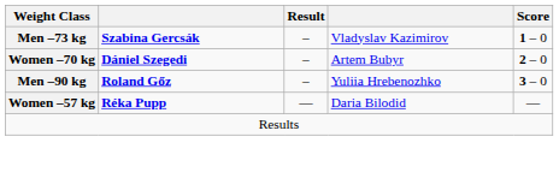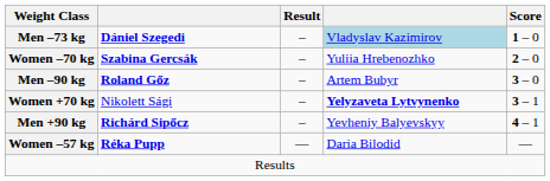 <table class="wikitable">
 <tr>
 <th>Weight Class</th>
 <th style="width:210px;"></th>
 <th>Result</th>
 <th style="width:210px;"></th>
 <th>Score</th>
 </tr>
 <tr>
 <th>Men –73 kg</th>
-<td><strong><a href='#'>Szabina Gercsák</a></strong></td>
+<td><strong><a href='#'>Dániel Szegedi</a></strong></td>
 <td align=center><strong></strong> – </td>
-<td><a href='#'>Vladyslav Kazimirov</a></td>
+<td style="background: lightblue;"><a href='#'>Vladyslav Kazimirov</a></td>
 <td align=center><strong>1</strong> – 0</td>
 </tr>
 <tr>
 <th>Women –70 kg</th>
-<td><strong><a href='#'>Dániel Szegedi</a></strong></td>
+<td><strong><a href='#'>Szabina Gercsák</a></strong></td>
 <td align=center><strong></strong> – </td>
-<td><a href='#'>Artem Bubyr</a></td>
+<td><a href='#'>Yuliia Hrebenozhko</a></td>
 <td align=center><strong>2</strong> – 0</td>
 </tr>
 <tr>
 <th>Men –90 kg</th>
 <td><strong><a href='#'>Roland Gőz</a></strong></td>
 <td align=center><strong></strong> – </td>
-<td><a href='#'>Yuliia Hrebenozhko</a></td>
+<td><a href='#'>Artem Bubyr</a></td>
 <td align=center><strong>3</strong> – 0</td>
+</tr>
+<tr>
+<th>Women +70 kg</th>
+<td><a href='#'>Nikolett Sági</a></td>
+<td align=center> – <strong></strong></td>
+<td><strong><a href='#'>Yelyzaveta Lytvynenko</a></strong></td>
+<td align=center><strong>3</strong> – 1</td>
+</tr>
+<tr>
+<th>Men +90 kg</th>
+<td><strong><a href='#'>Richárd Sipőcz</a></strong></td>
+<td align=center><strong></strong> – </td>
+<td><a href='#'>Yevheniy Balyevskyy</a></td>
+<td align=center><strong>4</strong> – 1</td>
 </tr>
 <tr>
 <th>Women –57 kg</th>
 <td><strong><a href='#'>Réka Pupp</a></strong></td>
 <td align=center>—</td>
 <td><a href='#'>Daria Bilodid</a></td>
 <td align=center>—</td>
 </tr>
 <tr>
 <td align=center colspan=5>Results</td>
 </tr>
 </table>
